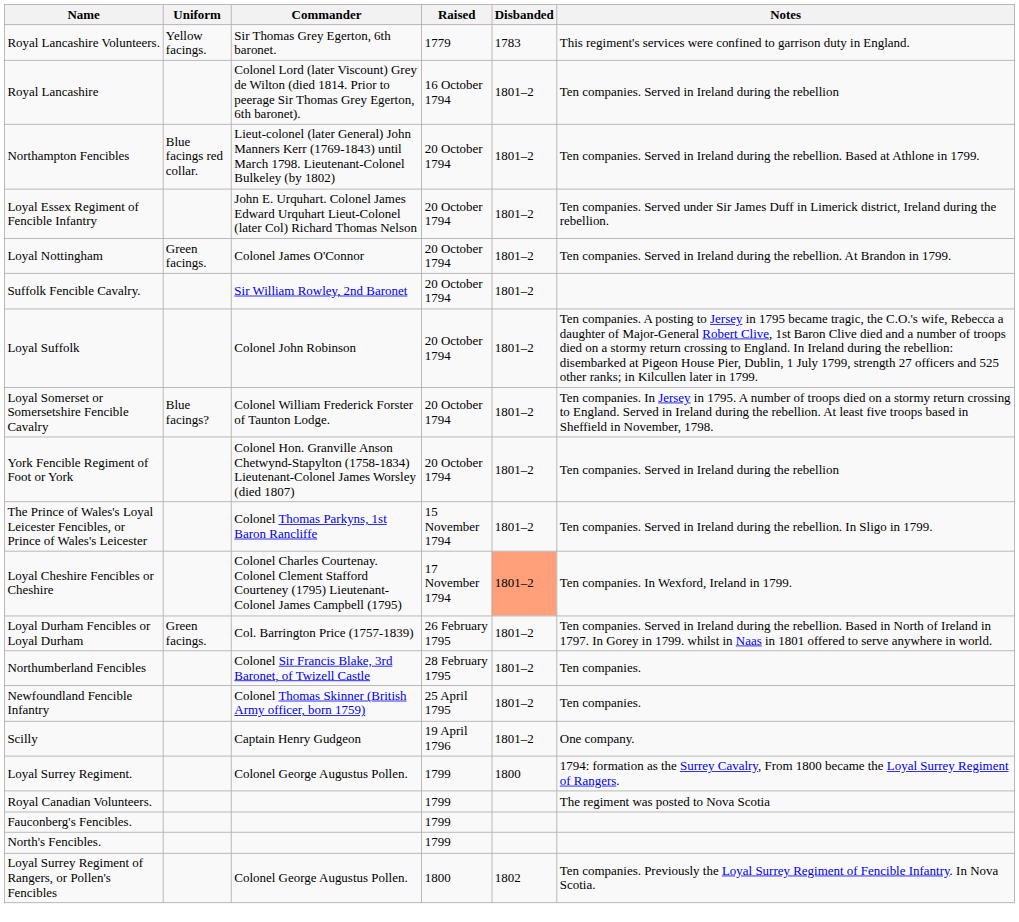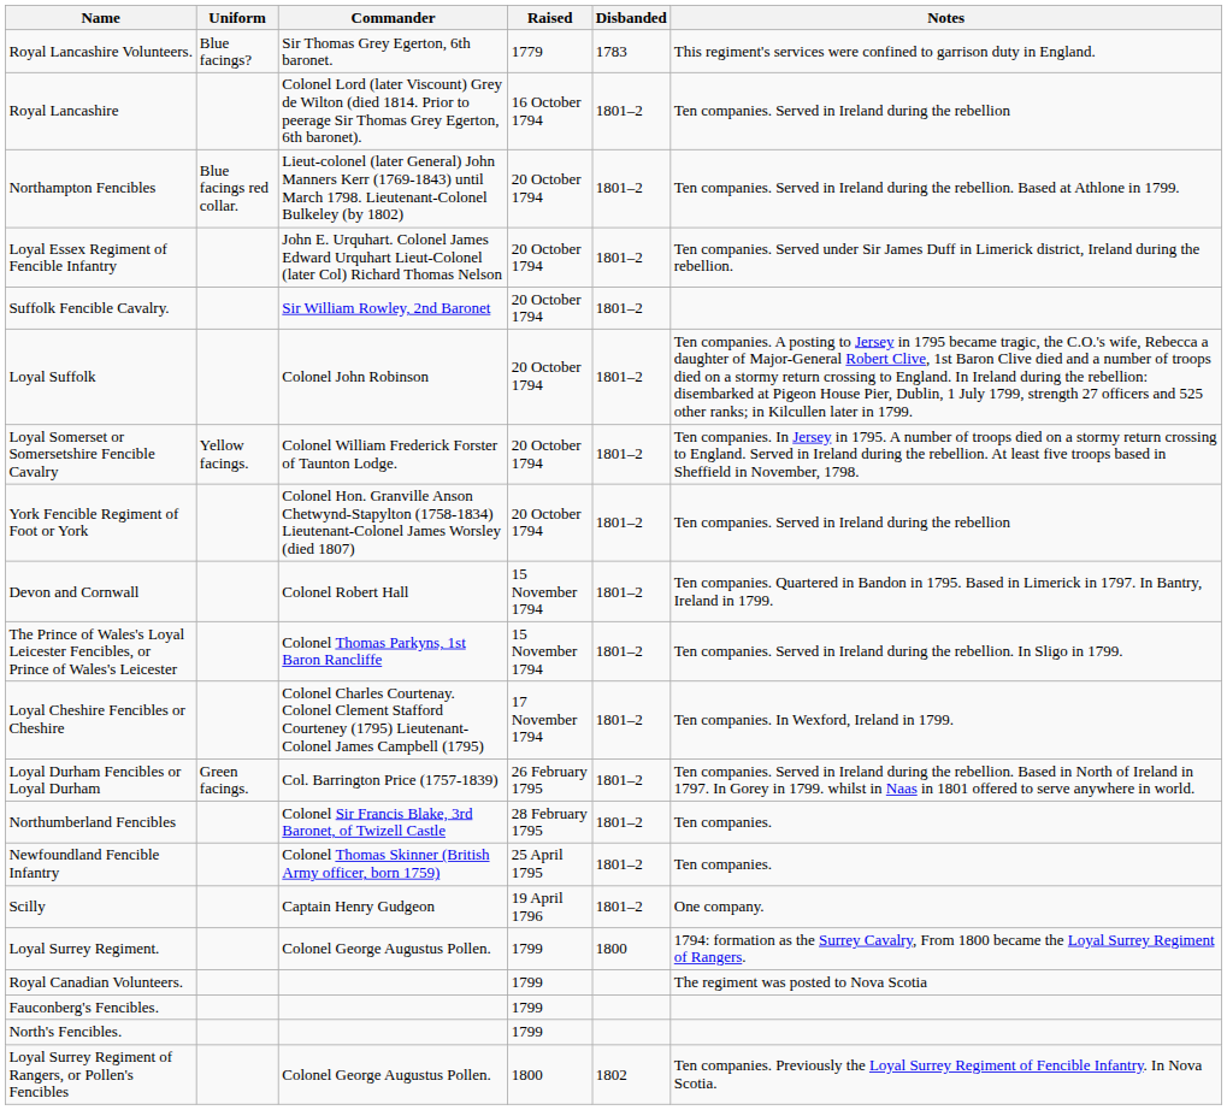 <table class="wikitable">
 <tr>
 <th>Name</th>
 <th>Uniform</th>
 <th>Commander</th>
 <th>Raised</th>
 <th>Disbanded</th>
 <th>Notes</th>
 </tr>
 <tr>
 <td>Royal Lancashire Volunteers.</td>
-<td>Yellow facings.</td>
+<td>Blue facings?</td>
 <td>Sir Thomas Grey Egerton, 6th baronet.</td>
 <td>1779</td>
 <td>1783</td>
 <td>This regiment's services were confined to garrison duty in England.</td>
 </tr>
 <tr>
 <td>Royal Lancashire</td>
 <td></td>
 <td>Colonel Lord (later Viscount) Grey de Wilton (died 1814. Prior to peerage Sir Thomas Grey Egerton, 6th baronet).</td>
 <td>16 October 1794</td>
 <td>1801–2</td>
 <td>Ten companies. Served in Ireland during the rebellion</td>
 </tr>
 <tr>
 <td>Northampton Fencibles</td>
 <td>Blue facings red collar.</td>
 <td>Lieut-colonel (later General) John Manners Kerr (1769-1843) until March 1798. Lieutenant-Colonel Bulkeley (by 1802)</td>
 <td>20 October 1794</td>
 <td>1801–2</td>
 <td>Ten companies. Served in Ireland during the rebellion. Based at Athlone in 1799.</td>
 </tr>
 <tr>
 <td>Loyal Essex Regiment of Fencible Infantry</td>
 <td></td>
 <td>John E. Urquhart. Colonel James Edward Urquhart Lieut-Colonel (later Col) Richard Thomas Nelson </td>
 <td>20 October 1794</td>
 <td>1801–2</td>
 <td>Ten companies. Served under Sir James Duff in Limerick district, Ireland during the rebellion.</td>
 </tr>
 <tr>
-<td>Loyal Nottingham</td>
-<td>Green facings.</td>
-<td>Colonel James O'Connor</td>
-<td>20 October 1794</td>
-<td>1801–2</td>
-<td>Ten companies. Served in Ireland during the rebellion. At Brandon in 1799.</td>
-</tr>
-<tr>
 <td>Suffolk Fencible Cavalry.</td>
 <td></td>
 <td><a href='#'>Sir William Rowley, 2nd Baronet</a></td>
 <td>20 October 1794</td>
 <td>1801–2</td>
 <td></td>
 </tr>
 <tr>
 <td>Loyal Suffolk</td>
 <td></td>
 <td>Colonel John Robinson</td>
 <td>20 October 1794</td>
 <td>1801–2</td>
 <td>Ten companies. A posting to <a href='#'>Jersey</a> in 1795 became tragic, the C.O.'s wife, Rebecca a daughter of Major-General <a href='#'>Robert Clive</a>, 1st Baron Clive died and a number of troops died on a stormy return crossing to England. In Ireland during the rebellion: disembarked at Pigeon House Pier, Dublin, 1 July 1799, strength 27 officers and 525 other ranks; in Kilcullen later in 1799.</td>
 </tr>
 <tr>
 <td>Loyal Somerset or Somersetshire Fencible Cavalry</td>
-<td>Blue facings?</td>
+<td>Yellow facings.</td>
 <td>Colonel William Frederick Forster of Taunton Lodge.</td>
 <td>20 October 1794</td>
 <td>1801–2</td>
 <td>Ten companies. In <a href='#'>Jersey</a> in 1795. A number of troops died on a stormy return crossing to England. Served in Ireland during the rebellion. At least five troops based in Sheffield in November, 1798.</td>
 </tr>
 <tr>
 <td>York Fencible Regiment of Foot or York</td>
 <td></td>
 <td>Colonel Hon. Granville Anson Chetwynd-Stapylton (1758-1834)  Lieutenant-Colonel James Worsley (died 1807)</td>
 <td>20 October 1794</td>
 <td>1801–2</td>
 <td>Ten companies. Served in Ireland during the rebellion</td>
 </tr>
 <tr>
+<td>Devon and Cornwall</td>
+<td></td>
+<td>Colonel Robert Hall</td>
+<td>15 November 1794</td>
+<td>1801–2</td>
+<td>Ten companies. Quartered in Bandon in 1795. Based in Limerick in 1797. In Bantry, Ireland in 1799.</td>
+</tr>
+<tr>
 <td>The Prince of Wales's Loyal Leicester Fencibles, or Prince of Wales's Leicester</td>
 <td></td>
 <td>Colonel <a href='#'>Thomas Parkyns, 1st Baron Rancliffe</a></td>
 <td>15 November 1794</td>
 <td>1801–2</td>
 <td>Ten companies. Served in Ireland during the rebellion. In Sligo in 1799.</td>
 </tr>
 <tr>
 <td>Loyal Cheshire Fencibles or Cheshire</td>
 <td></td>
 <td>Colonel Charles Courtenay. Colonel Clement Stafford Courteney (1795) Lieutenant-Colonel James Campbell (1795)</td>
 <td>17 November 1794</td>
-<td style="background: lightsalmon;">1801–2</td>
+<td>1801–2</td>
 <td>Ten companies. In Wexford, Ireland in 1799.</td>
 </tr>
 <tr>
 <td>Loyal Durham Fencibles or Loyal Durham</td>
 <td>Green facings.</td>
 <td>Col. Barrington Price (1757-1839)</td>
 <td>26 February 1795</td>
 <td>1801–2</td>
 <td>Ten companies. Served in Ireland during the rebellion. Based in North of Ireland in 1797. In Gorey in 1799. whilst in <a href='#'>Naas</a> in 1801  offered to serve anywhere in world.</td>
 </tr>
 <tr>
 <td>Northumberland Fencibles </td>
 <td></td>
 <td>Colonel <a href='#'>Sir Francis Blake, 3rd Baronet, of Twizell Castle</a></td>
 <td>28 February 1795</td>
 <td>1801–2</td>
 <td>Ten companies.</td>
 </tr>
 <tr>
 <td>Newfoundland Fencible Infantry</td>
 <td></td>
 <td>Colonel <a href='#'>Thomas Skinner (British Army officer, born 1759)</a></td>
 <td>25 April 1795</td>
 <td>1801–2</td>
 <td>Ten companies.</td>
 </tr>
 <tr>
 <td>Scilly</td>
 <td></td>
 <td>Captain Henry Gudgeon</td>
 <td>19 April 1796</td>
 <td>1801–2</td>
 <td>One company.</td>
 </tr>
 <tr>
 <td>Loyal Surrey Regiment.</td>
 <td></td>
 <td>Colonel George Augustus Pollen.</td>
 <td>1799</td>
 <td>1800</td>
 <td>1794: formation as the <a href='#'>Surrey Cavalry</a>, From 1800 became the <a href='#'>Loyal Surrey Regiment of Rangers</a>.</td>
 </tr>
 <tr>
 <td>Royal Canadian Volunteers.</td>
 <td></td>
 <td></td>
 <td>1799</td>
 <td></td>
 <td>The regiment was posted to Nova Scotia</td>
 </tr>
 <tr>
 <td>Fauconberg's  Fencibles.</td>
 <td></td>
 <td></td>
 <td>1799</td>
 <td></td>
 <td></td>
 </tr>
 <tr>
 <td>North's Fencibles.</td>
 <td></td>
 <td></td>
 <td>1799</td>
 <td></td>
 <td></td>
 </tr>
 <tr>
 <td>Loyal Surrey Regiment of Rangers, or Pollen's Fencibles</td>
 <td></td>
 <td>Colonel George Augustus Pollen.</td>
 <td>1800</td>
 <td>1802</td>
 <td>Ten companies. Previously the <a href='#'>Loyal Surrey Regiment of Fencible Infantry</a>. In Nova Scotia.</td>
 </tr>
 </table>
